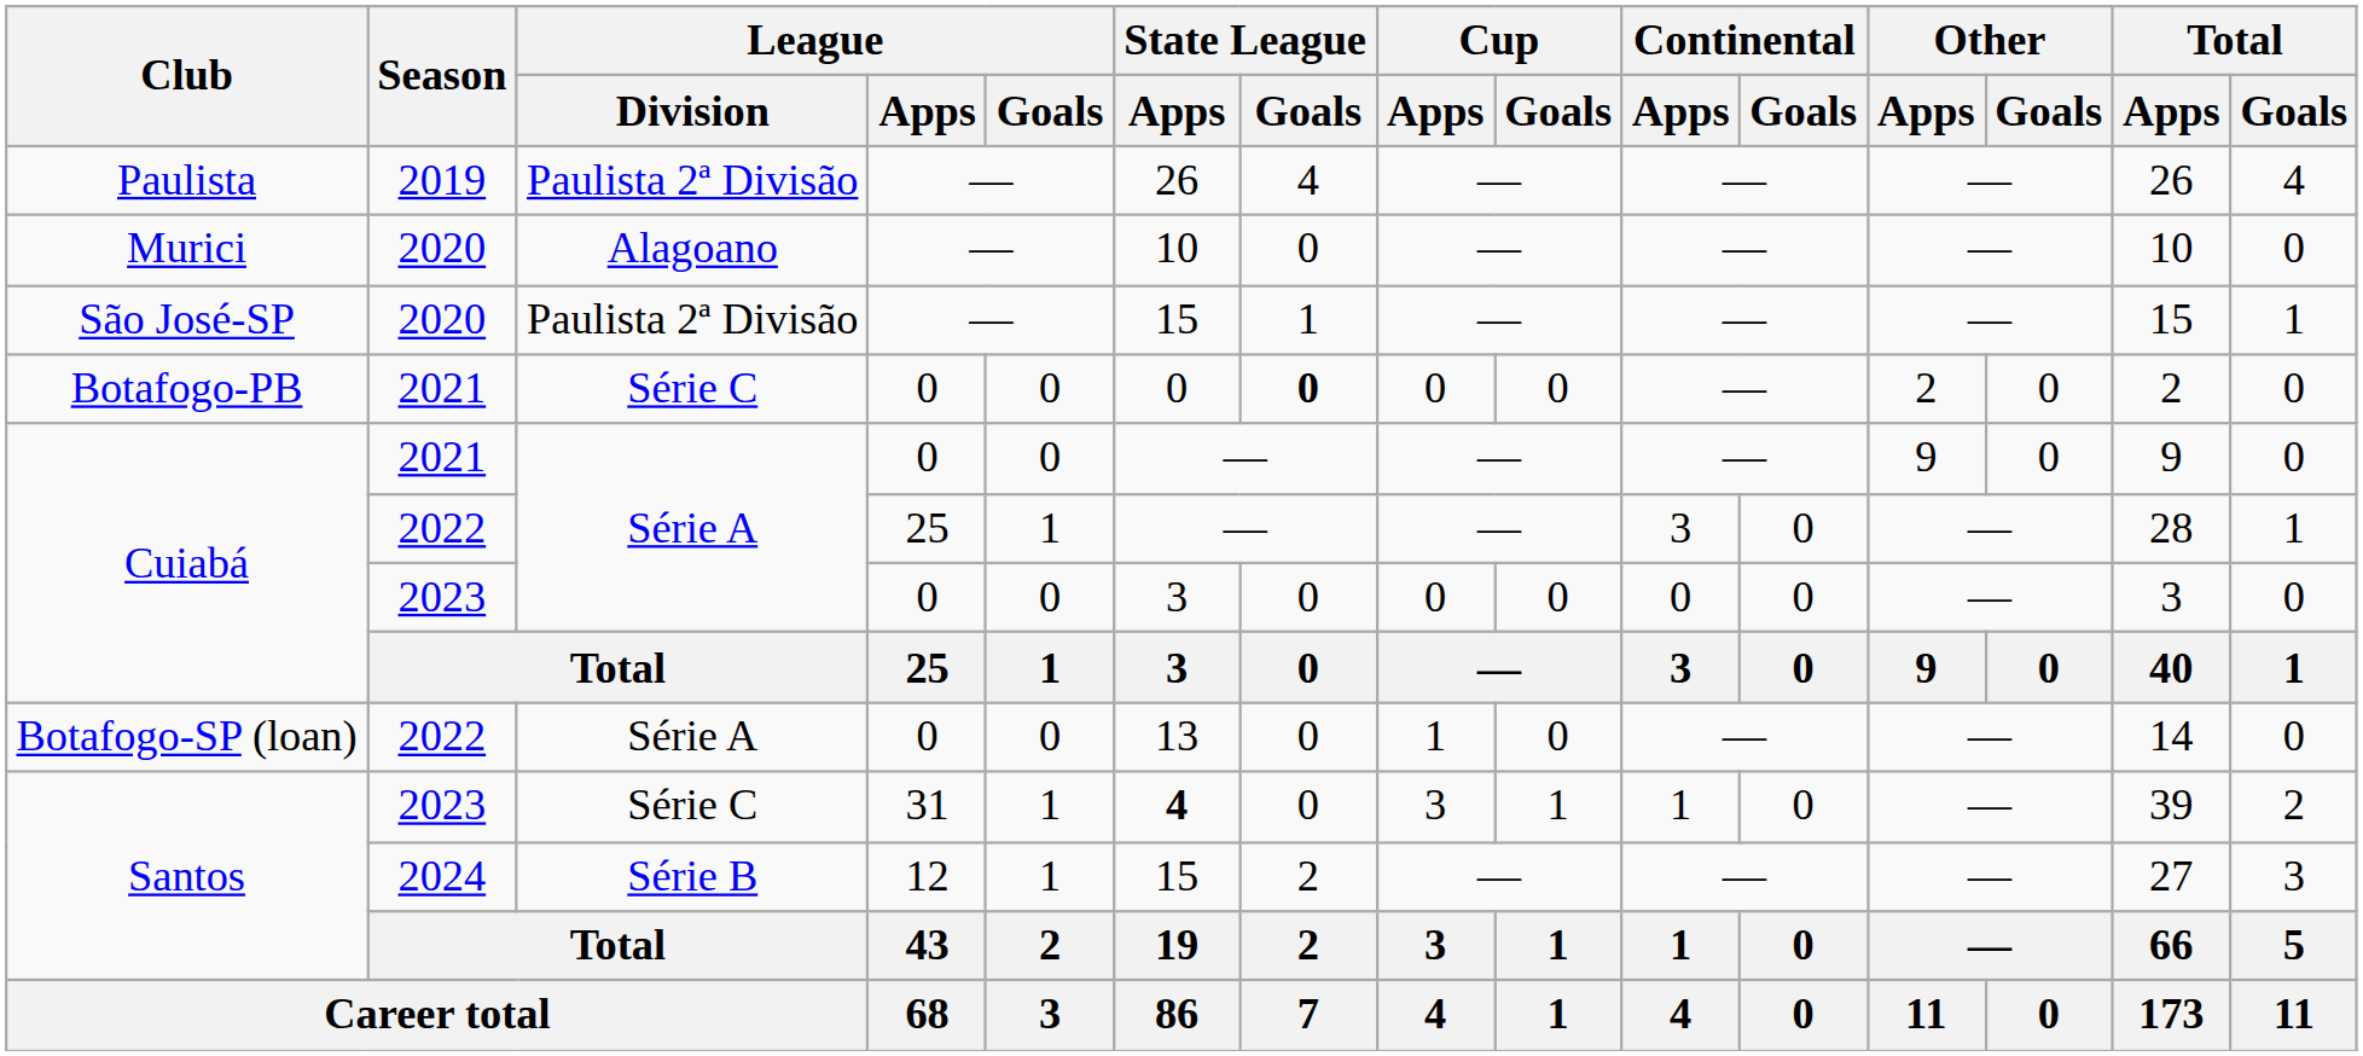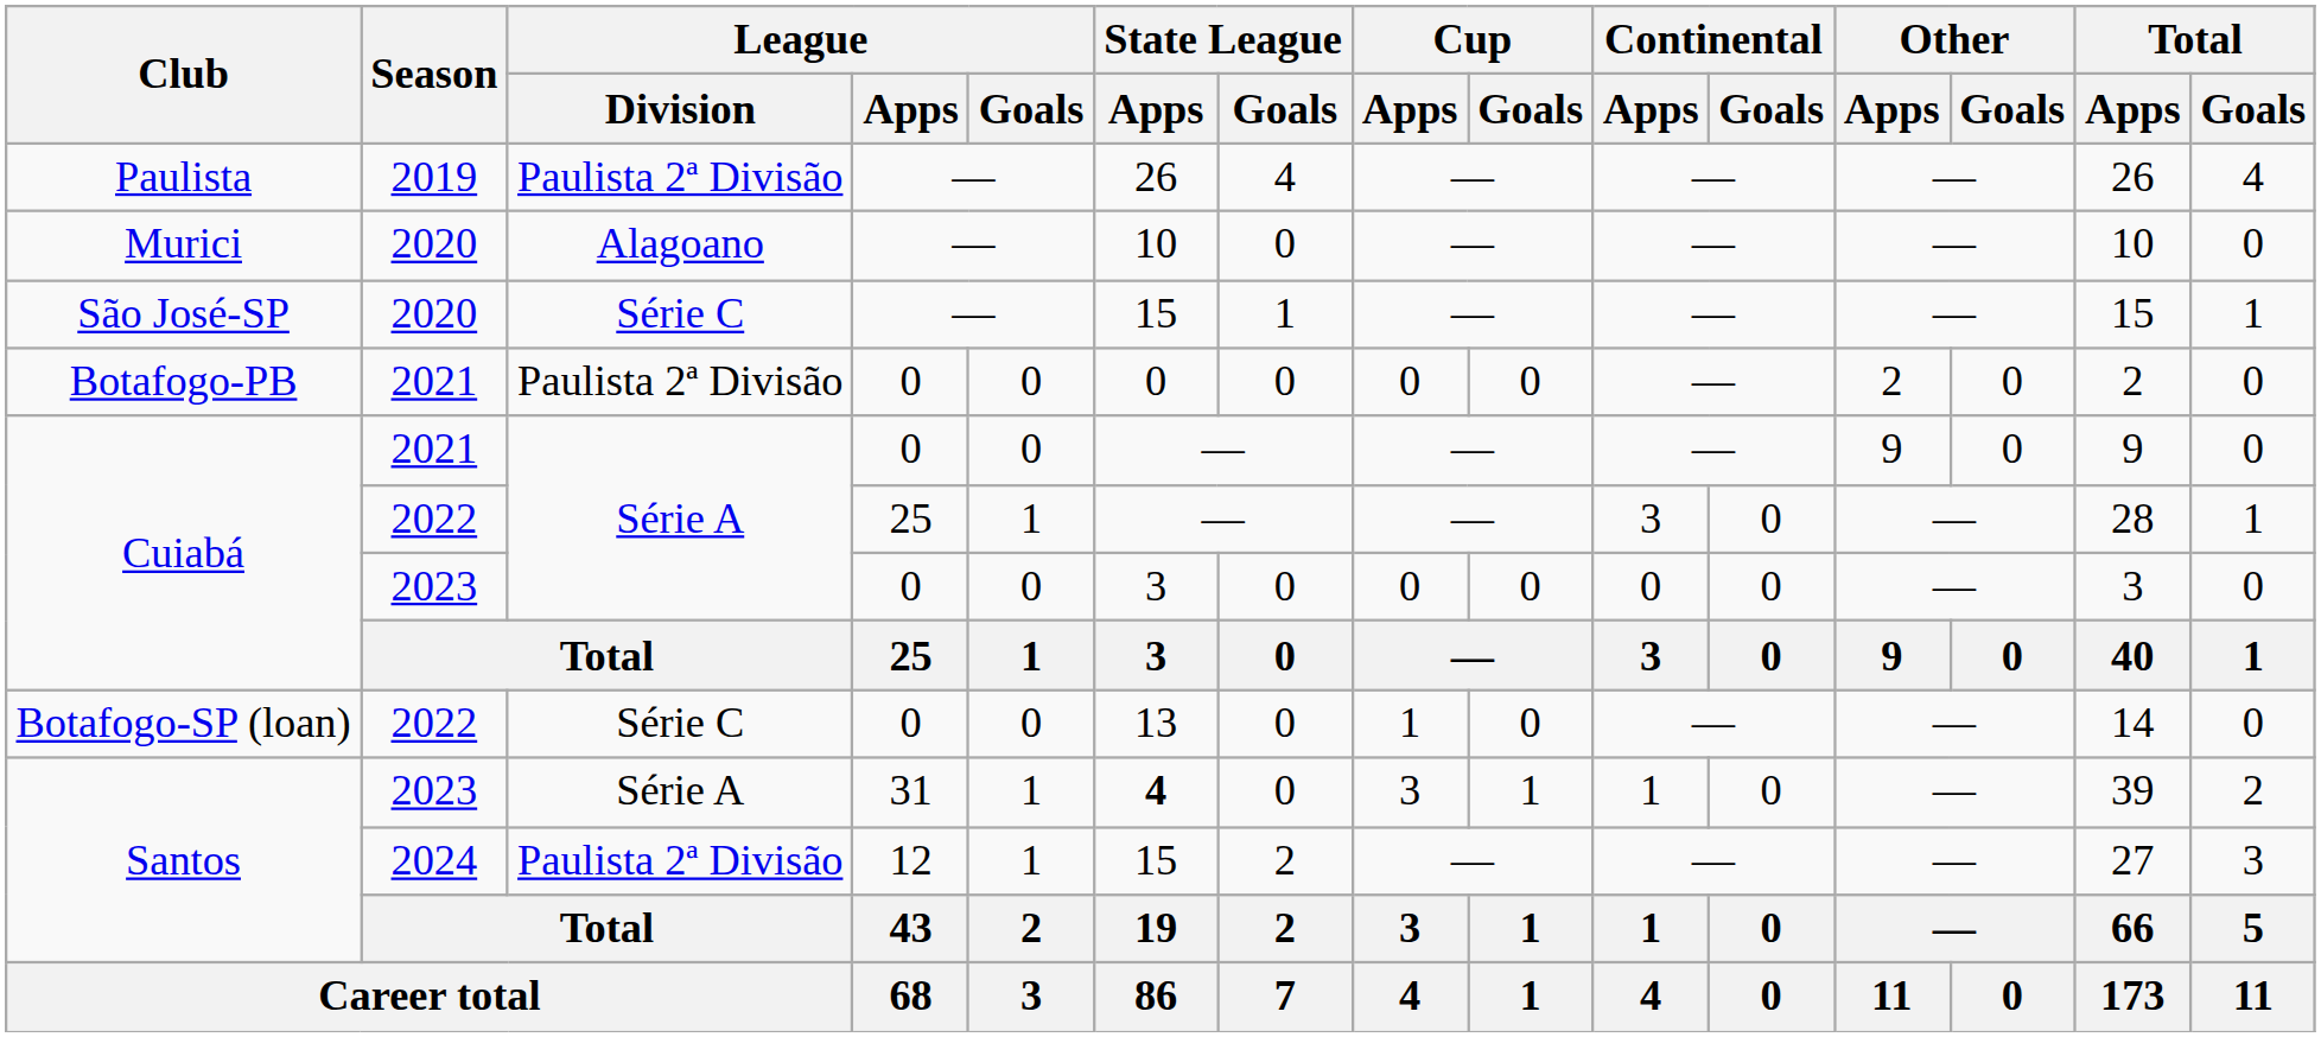 <table class="wikitable" style="text-align: center;">
 <tr>
 <th rowspan="2">Club</th>
 <th rowspan="2">Season</th>
 <th colspan="3">League</th>
 <th colspan="2">State League</th>
 <th colspan="2">Cup</th>
 <th colspan="2">Continental</th>
 <th colspan="2">Other</th>
 <th colspan="2">Total</th>
 </tr>
 <tr>
 <th>Division</th>
 <th>Apps</th>
 <th>Goals</th>
 <th>Apps</th>
 <th>Goals</th>
 <th>Apps</th>
 <th>Goals</th>
 <th>Apps</th>
 <th>Goals</th>
 <th>Apps</th>
 <th>Goals</th>
 <th>Apps</th>
 <th>Goals</th>
 </tr>
 <tr>
 <td valign="center"><a href='#'>Paulista</a></td>
 <td><a href='#'>2019</a></td>
 <td><a href='#'>Paulista 2ª Divisão</a></td>
 <td colspan="2">—</td>
 <td>26</td>
 <td>4</td>
 <td colspan="2">—</td>
 <td colspan="2">—</td>
 <td colspan="2">—</td>
 <td>26</td>
 <td>4</td>
 </tr>
 <tr>
 <td valign="center"><a href='#'>Murici</a></td>
 <td><a href='#'>2020</a></td>
 <td><a href='#'>Alagoano</a></td>
 <td colspan="2">—</td>
 <td>10</td>
 <td>0</td>
 <td colspan="2">—</td>
 <td colspan="2">—</td>
 <td colspan="2">—</td>
 <td>10</td>
 <td>0</td>
 </tr>
 <tr>
 <td valign="center"><a href='#'>São José-SP</a></td>
 <td><a href='#'>2020</a></td>
-<td>Paulista 2ª Divisão</td>
+<td><a href='#'>Série C</a></td>
 <td colspan="2">—</td>
 <td>15</td>
 <td>1</td>
 <td colspan="2">—</td>
 <td colspan="2">—</td>
 <td colspan="2">—</td>
 <td>15</td>
 <td>1</td>
 </tr>
 <tr>
 <td valign="center"><a href='#'>Botafogo-PB</a></td>
 <td><a href='#'>2021</a></td>
-<td><a href='#'>Série C</a></td>
+<td>Paulista 2ª Divisão</td>
 <td>0</td>
 <td>0</td>
 <td>0</td>
-<td><strong>0</strong></td>
+<td>0</td>
 <td>0</td>
 <td>0</td>
 <td colspan="2">—</td>
 <td>2</td>
 <td>0</td>
 <td>2</td>
 <td>0</td>
 </tr>
 <tr>
 <td rowspan="4" valign="center"><a href='#'>Cuiabá</a></td>
 <td><a href='#'>2021</a></td>
 <td rowspan="3"><a href='#'>Série A</a></td>
 <td>0</td>
 <td>0</td>
 <td colspan="2">—</td>
 <td colspan="2">—</td>
 <td colspan="2">—</td>
 <td>9</td>
 <td>0</td>
 <td>9</td>
 <td>0</td>
 </tr>
 <tr>
 <td><a href='#'>2022</a></td>
 <td>25</td>
 <td>1</td>
 <td colspan="2">—</td>
 <td colspan="2">—</td>
 <td>3</td>
 <td>0</td>
 <td colspan="2">—</td>
 <td>28</td>
 <td>1</td>
 </tr>
 <tr>
 <td><a href='#'>2023</a></td>
 <td>0</td>
 <td>0</td>
 <td>3</td>
 <td>0</td>
 <td>0</td>
 <td>0</td>
 <td>0</td>
 <td>0</td>
 <td colspan="2">—</td>
 <td>3</td>
 <td>0</td>
 </tr>
 <tr>
 <th colspan="2">Total</th>
 <th>25</th>
 <th>1</th>
 <th>3</th>
 <th>0</th>
 <th colspan="2">—</th>
 <th>3</th>
 <th>0</th>
 <th>9</th>
 <th>0</th>
 <th>40</th>
 <th>1</th>
 </tr>
 <tr>
 <td valign="center"><a href='#'>Botafogo-SP</a> (loan)</td>
 <td><a href='#'>2022</a></td>
-<td>Série A</td>
+<td>Série C</td>
 <td>0</td>
 <td>0</td>
 <td>13</td>
 <td>0</td>
 <td>1</td>
 <td>0</td>
 <td colspan="2">—</td>
 <td colspan="2">—</td>
 <td>14</td>
 <td>0</td>
 </tr>
 <tr>
 <td rowspan="3" valign="center"><a href='#'>Santos</a></td>
 <td><a href='#'>2023</a></td>
-<td>Série C</td>
+<td>Série A</td>
 <td>31</td>
 <td>1</td>
 <td><strong>4</strong></td>
 <td>0</td>
 <td>3</td>
 <td>1</td>
 <td>1</td>
 <td>0</td>
 <td colspan="2">—</td>
 <td>39</td>
 <td>2</td>
 </tr>
 <tr>
 <td><a href='#'>2024</a></td>
-<td><a href='#'>Série B</a></td>
+<td><a href='#'>Paulista 2ª Divisão</a></td>
 <td>12</td>
 <td>1</td>
 <td>15</td>
 <td>2</td>
 <td colspan="2">—</td>
 <td colspan="2">—</td>
 <td colspan="2">—</td>
 <td>27</td>
 <td>3</td>
 </tr>
 <tr>
 <th colspan="2">Total</th>
 <th>43</th>
 <th>2</th>
 <th>19</th>
 <th>2</th>
 <th>3</th>
 <th>1</th>
 <th>1</th>
 <th>0</th>
 <th colspan="2">—</th>
 <th>66</th>
 <th>5</th>
 </tr>
 <tr>
 <th colspan="3"><strong>Career total</strong></th>
 <th>68</th>
 <th>3</th>
 <th>86</th>
 <th>7</th>
 <th>4</th>
 <th>1</th>
 <th>4</th>
 <th>0</th>
 <th>11</th>
 <th>0</th>
 <th>173</th>
 <th>11</th>
 </tr>
 </table>
